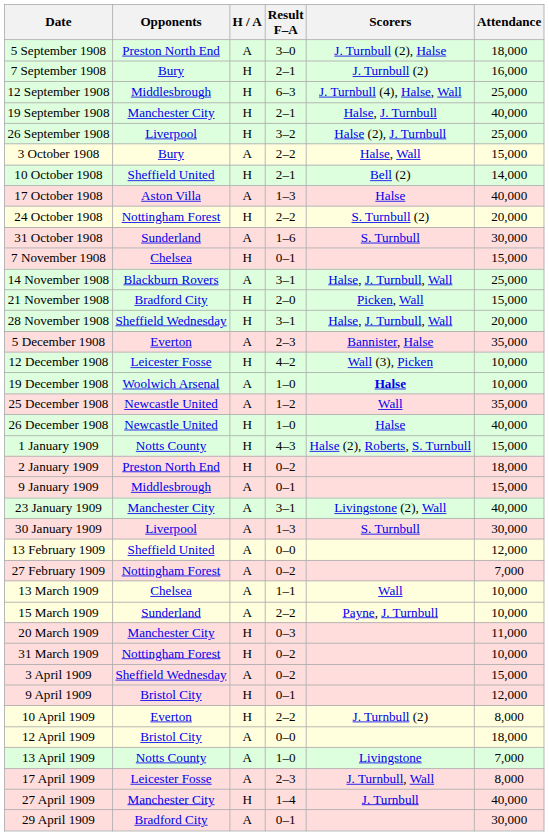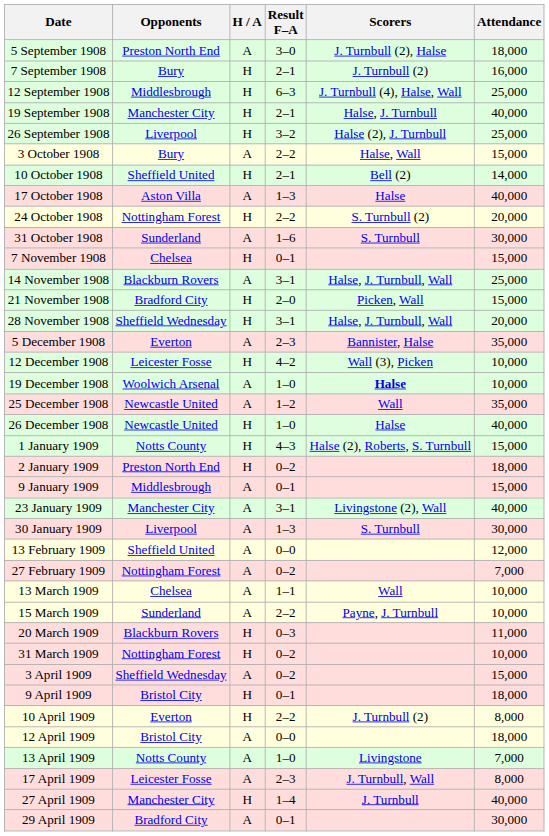 <table class="wikitable" style="text-align:center">
 <tr>
 <th>Date</th>
 <th>Opponents</th>
 <th>H / A</th>
 <th>Result<br>F–A</th>
 <th>Scorers</th>
 <th>Attendance</th>
 </tr>
 <tr style="background:#dfd;">
 <td>5 September 1908</td>
 <td><a href='#'>Preston North End</a></td>
 <td>A</td>
 <td>3–0</td>
 <td><a href='#'>J. Turnbull</a> (2), <a href='#'>Halse</a></td>
 <td>18,000</td>
 </tr>
 <tr style="background:#dfd;">
 <td>7 September 1908</td>
 <td><a href='#'>Bury</a></td>
 <td>H</td>
 <td>2–1</td>
 <td><a href='#'>J. Turnbull</a> (2)</td>
 <td>16,000</td>
 </tr>
 <tr style="background:#dfd;">
 <td>12 September 1908</td>
 <td><a href='#'>Middlesbrough</a></td>
 <td>H</td>
 <td>6–3</td>
 <td><a href='#'>J. Turnbull</a> (4), <a href='#'>Halse</a>, <a href='#'>Wall</a></td>
 <td>25,000</td>
 </tr>
 <tr style="background:#dfd;">
 <td>19 September 1908</td>
 <td><a href='#'>Manchester City</a></td>
 <td>H</td>
 <td>2–1</td>
 <td><a href='#'>Halse</a>, <a href='#'>J. Turnbull</a></td>
 <td>40,000</td>
 </tr>
 <tr style="background:#dfd;">
 <td>26 September 1908</td>
 <td><a href='#'>Liverpool</a></td>
 <td>H</td>
 <td>3–2</td>
 <td><a href='#'>Halse</a> (2), <a href='#'>J. Turnbull</a></td>
 <td>25,000</td>
 </tr>
 <tr style="background:#ffd;">
 <td>3 October 1908</td>
 <td><a href='#'>Bury</a></td>
 <td>A</td>
 <td>2–2</td>
 <td><a href='#'>Halse</a>, <a href='#'>Wall</a></td>
 <td>15,000</td>
 </tr>
 <tr style="background:#dfd;">
 <td>10 October 1908</td>
 <td><a href='#'>Sheffield United</a></td>
 <td>H</td>
 <td>2–1</td>
 <td><a href='#'>Bell</a> (2)</td>
 <td>14,000</td>
 </tr>
 <tr style="background:#fdd;">
 <td>17 October 1908</td>
 <td><a href='#'>Aston Villa</a></td>
 <td>A</td>
 <td>1–3</td>
 <td><a href='#'>Halse</a></td>
 <td>40,000</td>
 </tr>
 <tr style="background:#ffd;">
 <td>24 October 1908</td>
 <td><a href='#'>Nottingham Forest</a></td>
 <td>H</td>
 <td>2–2</td>
 <td><a href='#'>S. Turnbull</a> (2)</td>
 <td>20,000</td>
 </tr>
 <tr style="background:#fdd;">
 <td>31 October 1908</td>
 <td><a href='#'>Sunderland</a></td>
 <td>A</td>
 <td>1–6</td>
 <td><a href='#'>S. Turnbull</a></td>
 <td>30,000</td>
 </tr>
 <tr style="background:#fdd;">
 <td>7 November 1908</td>
 <td><a href='#'>Chelsea</a></td>
 <td>H</td>
 <td>0–1</td>
 <td></td>
 <td>15,000</td>
 </tr>
 <tr style="background:#dfd;">
 <td>14 November 1908</td>
 <td><a href='#'>Blackburn Rovers</a></td>
 <td>A</td>
 <td>3–1</td>
 <td><a href='#'>Halse</a>, <a href='#'>J. Turnbull</a>, <a href='#'>Wall</a></td>
 <td>25,000</td>
 </tr>
 <tr style="background:#dfd;">
 <td>21 November 1908</td>
 <td><a href='#'>Bradford City</a></td>
 <td>H</td>
 <td>2–0</td>
 <td><a href='#'>Picken</a>, <a href='#'>Wall</a></td>
 <td>15,000</td>
 </tr>
 <tr style="background:#dfd;">
 <td>28 November 1908</td>
 <td><a href='#'>Sheffield Wednesday</a></td>
 <td>H</td>
 <td>3–1</td>
 <td><a href='#'>Halse</a>, <a href='#'>J. Turnbull</a>, <a href='#'>Wall</a></td>
 <td>20,000</td>
 </tr>
 <tr style="background:#fdd;">
 <td>5 December 1908</td>
 <td><a href='#'>Everton</a></td>
 <td>A</td>
 <td>2–3</td>
 <td><a href='#'>Bannister</a>, <a href='#'>Halse</a></td>
 <td>35,000</td>
 </tr>
 <tr style="background:#dfd;">
 <td>12 December 1908</td>
 <td><a href='#'>Leicester Fosse</a></td>
 <td>H</td>
 <td>4–2</td>
 <td><a href='#'>Wall</a> (3), <a href='#'>Picken</a></td>
 <td>10,000</td>
 </tr>
 <tr style="background:#dfd;">
 <td>19 December 1908</td>
 <td><a href='#'>Woolwich Arsenal</a></td>
 <td>A</td>
 <td>1–0</td>
 <td><strong><a href='#'>Halse</a></strong></td>
 <td>10,000</td>
 </tr>
 <tr style="background:#fdd;">
 <td>25 December 1908</td>
 <td><a href='#'>Newcastle United</a></td>
 <td>A</td>
 <td>1–2</td>
 <td><a href='#'>Wall</a></td>
 <td>35,000</td>
 </tr>
 <tr style="background:#dfd;">
 <td>26 December 1908</td>
 <td><a href='#'>Newcastle United</a></td>
 <td>H</td>
 <td>1–0</td>
 <td><a href='#'>Halse</a></td>
 <td>40,000</td>
 </tr>
 <tr style="background:#dfd;">
 <td>1 January 1909</td>
 <td><a href='#'>Notts County</a></td>
 <td>H</td>
 <td>4–3</td>
 <td><a href='#'>Halse</a> (2), <a href='#'>Roberts</a>, <a href='#'>S. Turnbull</a></td>
 <td>15,000</td>
 </tr>
 <tr style="background:#fdd;">
 <td>2 January 1909</td>
 <td><a href='#'>Preston North End</a></td>
 <td>H</td>
 <td>0–2</td>
 <td></td>
 <td>18,000</td>
 </tr>
 <tr style="background:#fdd;">
 <td>9 January 1909</td>
 <td><a href='#'>Middlesbrough</a></td>
 <td>A</td>
 <td>0–1</td>
 <td></td>
 <td>15,000</td>
 </tr>
 <tr style="background:#dfd;">
 <td>23 January 1909</td>
 <td><a href='#'>Manchester City</a></td>
 <td>A</td>
 <td>3–1</td>
 <td><a href='#'>Livingstone</a> (2), <a href='#'>Wall</a></td>
 <td>40,000</td>
 </tr>
 <tr style="background:#fdd;">
 <td>30 January 1909</td>
 <td><a href='#'>Liverpool</a></td>
 <td>A</td>
 <td>1–3</td>
 <td><a href='#'>S. Turnbull</a></td>
 <td>30,000</td>
 </tr>
 <tr style="background:#ffd;">
 <td>13 February 1909</td>
 <td><a href='#'>Sheffield United</a></td>
 <td>A</td>
 <td>0–0</td>
 <td></td>
 <td>12,000</td>
 </tr>
 <tr style="background:#fdd;">
 <td>27 February 1909</td>
 <td><a href='#'>Nottingham Forest</a></td>
 <td>A</td>
 <td>0–2</td>
 <td></td>
 <td>7,000</td>
 </tr>
 <tr style="background:#ffd;">
 <td>13 March 1909</td>
 <td><a href='#'>Chelsea</a></td>
 <td>A</td>
 <td>1–1</td>
 <td><a href='#'>Wall</a></td>
 <td>10,000</td>
 </tr>
 <tr style="background:#ffd;">
 <td>15 March 1909</td>
 <td><a href='#'>Sunderland</a></td>
 <td>A</td>
 <td>2–2</td>
 <td><a href='#'>Payne</a>, <a href='#'>J. Turnbull</a></td>
 <td>10,000</td>
 </tr>
 <tr style="background:#fdd;">
 <td>20 March 1909</td>
-<td><a href='#'>Manchester City</a></td>
+<td><a href='#'>Blackburn Rovers</a></td>
 <td>H</td>
 <td>0–3</td>
 <td></td>
 <td>11,000</td>
 </tr>
 <tr style="background:#fdd;">
 <td>31 March 1909</td>
 <td><a href='#'>Nottingham Forest</a></td>
 <td>H</td>
 <td>0–2</td>
 <td></td>
 <td>10,000</td>
 </tr>
 <tr style="background:#fdd;">
 <td>3 April 1909</td>
 <td><a href='#'>Sheffield Wednesday</a></td>
 <td>A</td>
 <td>0–2</td>
 <td></td>
 <td>15,000</td>
 </tr>
 <tr style="background:#fdd;">
 <td>9 April 1909</td>
 <td><a href='#'>Bristol City</a></td>
 <td>H</td>
 <td>0–1</td>
 <td></td>
-<td>12,000</td>
+<td>18,000</td>
 </tr>
 <tr style="background:#ffd;">
 <td>10 April 1909</td>
 <td><a href='#'>Everton</a></td>
 <td>H</td>
 <td>2–2</td>
 <td><a href='#'>J. Turnbull</a> (2)</td>
 <td>8,000</td>
 </tr>
 <tr style="background:#ffd;">
 <td>12 April 1909</td>
 <td><a href='#'>Bristol City</a></td>
 <td>A</td>
 <td>0–0</td>
 <td></td>
 <td>18,000</td>
 </tr>
 <tr style="background:#dfd;">
 <td>13 April 1909</td>
 <td><a href='#'>Notts County</a></td>
 <td>A</td>
 <td>1–0</td>
 <td><a href='#'>Livingstone</a></td>
 <td>7,000</td>
 </tr>
 <tr style="background:#fdd;">
 <td>17 April 1909</td>
 <td><a href='#'>Leicester Fosse</a></td>
 <td>A</td>
 <td>2–3</td>
 <td><a href='#'>J. Turnbull</a>, <a href='#'>Wall</a></td>
 <td>8,000</td>
 </tr>
 <tr style="background:#fdd;">
 <td>27 April 1909</td>
 <td><a href='#'>Manchester City</a></td>
 <td>H</td>
 <td>1–4</td>
 <td><a href='#'>J. Turnbull</a></td>
 <td>40,000</td>
 </tr>
 <tr style="background:#fdd;">
 <td>29 April 1909</td>
 <td><a href='#'>Bradford City</a></td>
 <td>A</td>
 <td>0–1</td>
 <td></td>
 <td>30,000</td>
 </tr>
 </table>
